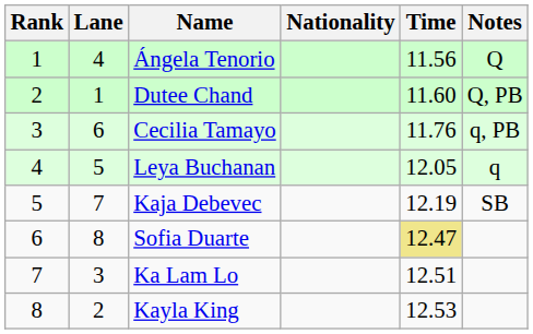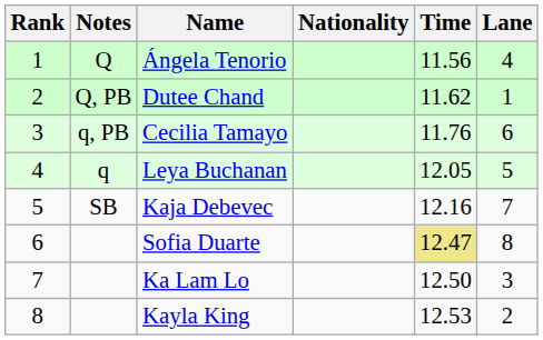 <table class="wikitable sortable" style="text-align:center">
 <tr>
 <th>Rank</th>
-<th>Lane</th>
+<th>Notes</th>
 <th>Name</th>
 <th>Nationality</th>
 <th>Time</th>
-<th>Notes</th>
+<th>Lane</th>
 </tr>
 <tr bgcolor=ccffcc>
 <td>1</td>
-<td>4</td>
+<td>Q</td>
 <td align=left><a href='#'>Ángela Tenorio</a></td>
 <td align=left></td>
 <td>11.56</td>
-<td>Q</td>
+<td>4</td>
 </tr>
 <tr bgcolor=ccffcc>
 <td>2</td>
-<td>1</td>
+<td>Q, PB</td>
 <td align=left><a href='#'>Dutee Chand</a></td>
 <td align=left></td>
-<td>11.60</td>
-<td>Q, PB</td>
+<td>11.62</td>
+<td>1</td>
 </tr>
 <tr bgcolor=ddffdd>
 <td>3</td>
-<td>6</td>
+<td>q, PB</td>
 <td align=left><a href='#'>Cecilia Tamayo</a></td>
 <td align=left></td>
 <td>11.76</td>
-<td>q, PB</td>
+<td>6</td>
 </tr>
 <tr bgcolor=ddffdd>
 <td>4</td>
-<td>5</td>
+<td>q</td>
 <td align=left><a href='#'>Leya Buchanan</a></td>
 <td align=left></td>
 <td>12.05</td>
-<td>q</td>
+<td>5</td>
 </tr>
 <tr>
 <td>5</td>
-<td>7</td>
+<td>SB</td>
 <td align=left><a href='#'>Kaja Debevec</a></td>
 <td align=left></td>
-<td>12.19</td>
-<td>SB</td>
+<td>12.16</td>
+<td>7</td>
 </tr>
 <tr>
 <td>6</td>
-<td>8</td>
+<td></td>
 <td align=left><a href='#'>Sofia Duarte</a></td>
 <td align=left></td>
 <td style="background: khaki;">12.47</td>
-<td></td>
+<td>8</td>
 </tr>
 <tr>
 <td>7</td>
-<td>3</td>
+<td></td>
 <td align=left><a href='#'>Ka Lam Lo</a></td>
 <td align=left></td>
-<td>12.51</td>
-<td></td>
+<td>12.50</td>
+<td>3</td>
 </tr>
 <tr>
 <td>8</td>
-<td>2</td>
+<td></td>
 <td align=left><a href='#'>Kayla King</a></td>
 <td align=left></td>
 <td>12.53</td>
-<td></td>
+<td>2</td>
 </tr>
 </table>
